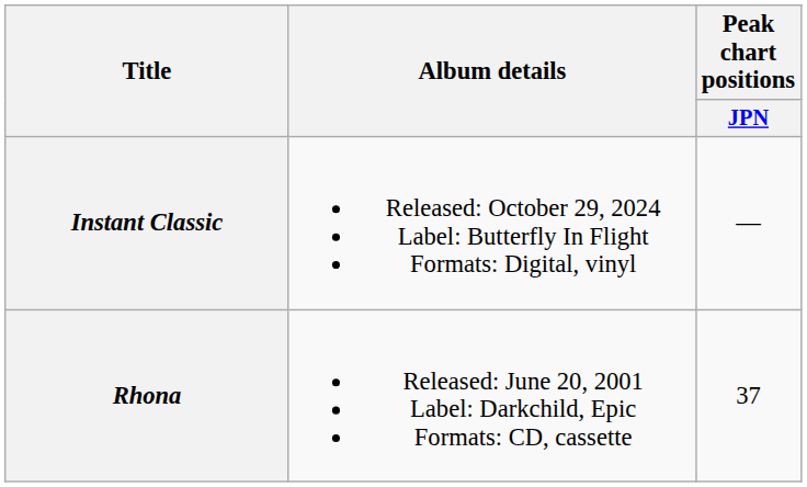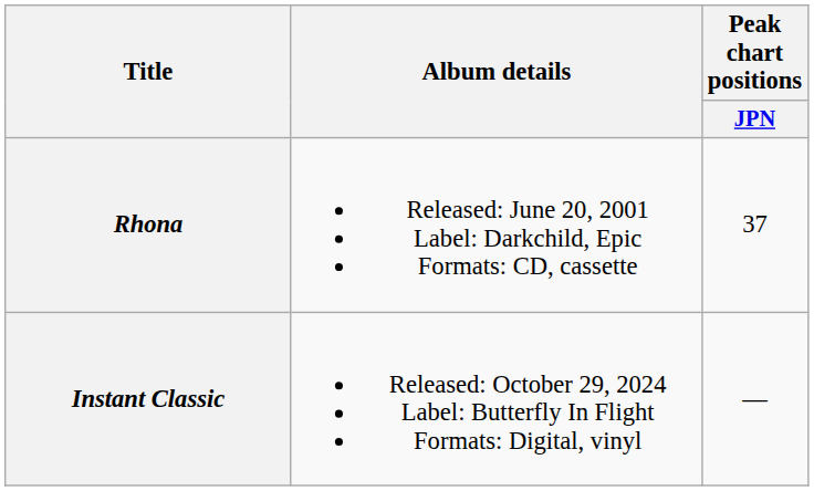 <table class="wikitable plainrowheaders" style="text-align:center;">
 <tr>
 <th scope="col" rowspan="2" style="width:11em">Title</th>
 <th scope="col" rowspan="2" style="width:16em">Album details</th>
 <th scope="col" colspan="1">Peak chart positions</th>
 </tr>
 <tr>
 <th scope="col" style="width:3em;font-size:90%;"><a href='#'>JPN</a><br></th>
 </tr>
 <tr>
+<th scope="row"><em>Rhona</em></th>
+<td><br><ul><li>Released: June 20, 2001</li><li>Label: Darkchild, Epic</li><li>Formats: CD, cassette</li></ul></td>
+<td>37</td>
+</tr>
+<tr>
 <th scope="row"><em>Instant Classic</em></th>
 <td><br><ul><li>Released: October 29, 2024</li><li>Label: Butterfly In Flight</li><li>Formats: Digital, vinyl</li></ul></td>
 <td>—</td>
 </tr>
-<tr>
-<th scope="row"><em>Rhona</em></th>
-<td><br><ul><li>Released: June 20, 2001</li><li>Label: Darkchild, Epic</li><li>Formats: CD, cassette</li></ul></td>
-<td>37</td>
-</tr>
 </table>
